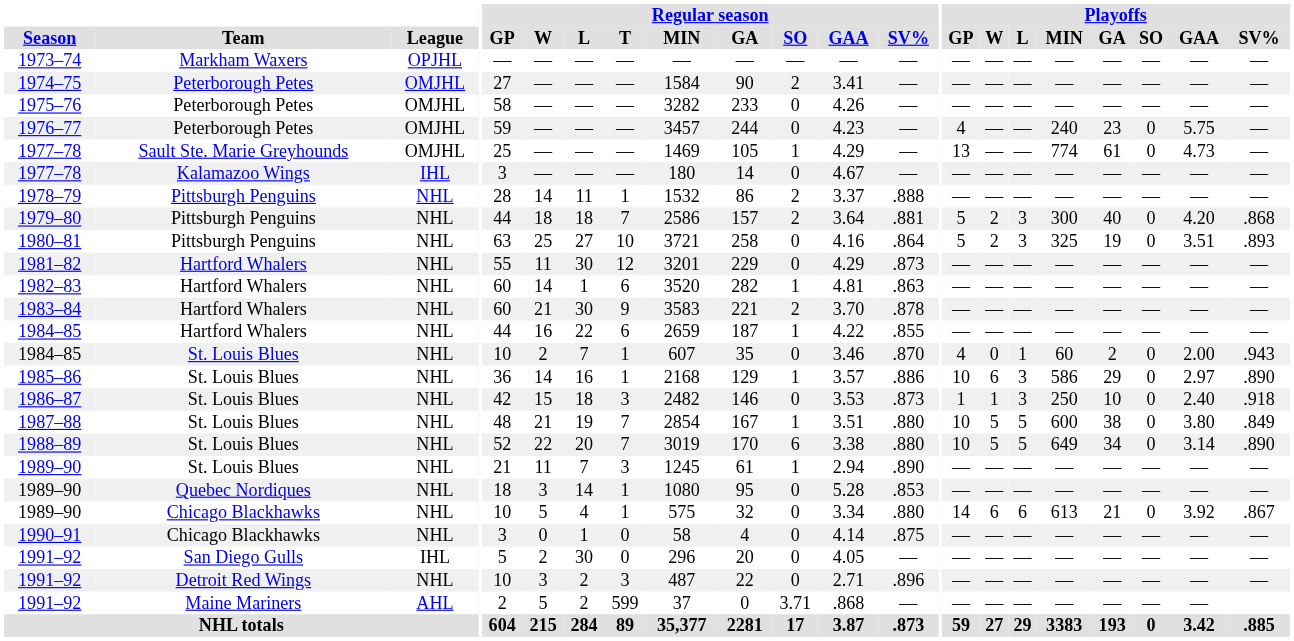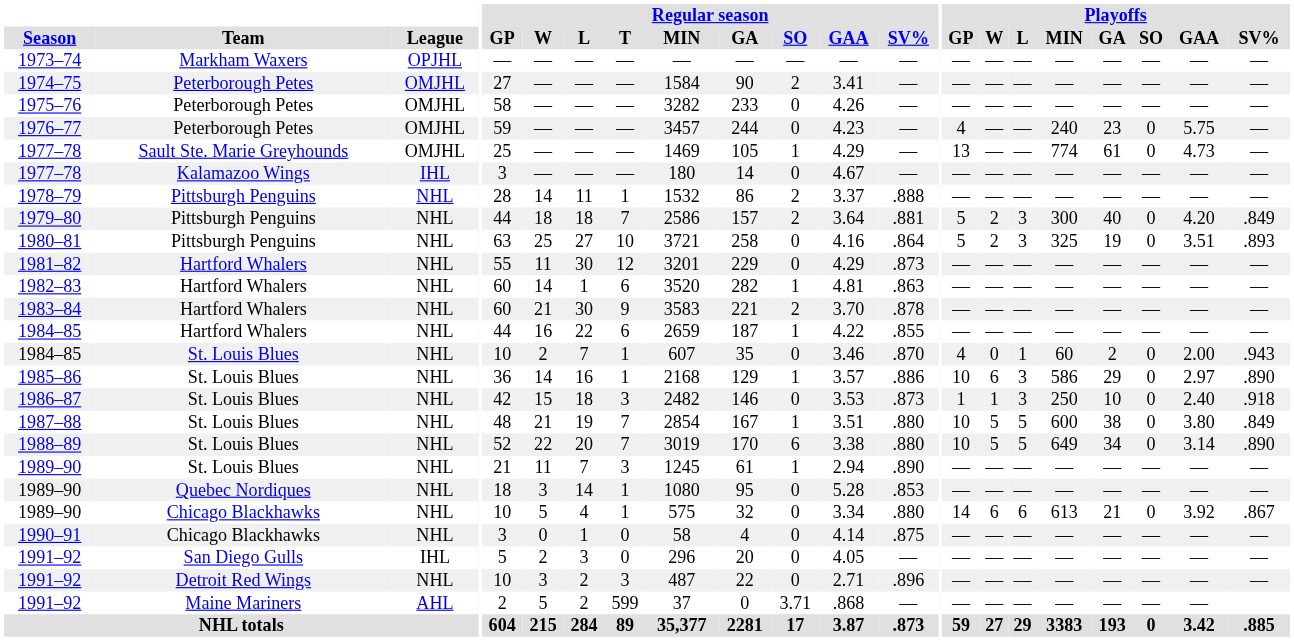 <table border="0" cellpadding="1" cellspacing="0" style="width:90%; text-align:center;">
 <tr bgcolor="#e0e0e0">
 <th colspan="3" bgcolor="#ffffff"></th>
 <th rowspan="99" bgcolor="#ffffff"></th>
 <th colspan="9" bgcolor="#e0e0e0"><a href='#'>Regular season</a></th>
 <th rowspan="99" bgcolor="#ffffff"></th>
 <th colspan="8" bgcolor="#e0e0e0"><a href='#'>Playoffs</a></th>
 </tr>
 <tr bgcolor="#e0e0e0">
 <th><a href='#'>Season</a></th>
 <th>Team</th>
 <th>League</th>
 <th>GP</th>
 <th>W</th>
 <th>L</th>
 <th>T</th>
 <th>MIN</th>
 <th>GA</th>
 <th><a href='#'>SO</a></th>
 <th><a href='#'>GAA</a></th>
 <th><a href='#'>SV%</a></th>
 <th>GP</th>
 <th>W</th>
 <th>L</th>
 <th>MIN</th>
 <th>GA</th>
 <th>SO</th>
 <th>GAA</th>
 <th>SV%</th>
 </tr>
 <tr>
 <td><a href='#'>1973–74</a></td>
 <td><a href='#'>Markham Waxers</a></td>
 <td><a href='#'>OPJHL</a></td>
 <td>—</td>
 <td>—</td>
 <td>—</td>
 <td>—</td>
 <td>—</td>
 <td>—</td>
 <td>—</td>
 <td>—</td>
 <td>—</td>
 <td>—</td>
 <td>—</td>
 <td>—</td>
 <td>—</td>
 <td>—</td>
 <td>—</td>
 <td>—</td>
 <td>—</td>
 </tr>
 <tr bgcolor="#f0f0f0">
 <td><a href='#'>1974–75</a></td>
 <td><a href='#'>Peterborough Petes</a></td>
 <td><a href='#'>OMJHL</a></td>
 <td>27</td>
 <td>—</td>
 <td>—</td>
 <td>—</td>
 <td>1584</td>
 <td>90</td>
 <td>2</td>
 <td>3.41</td>
 <td>—</td>
 <td>—</td>
 <td>—</td>
 <td>—</td>
 <td>—</td>
 <td>—</td>
 <td>—</td>
 <td>—</td>
 <td>—</td>
 </tr>
 <tr>
 <td><a href='#'>1975–76</a></td>
 <td>Peterborough Petes</td>
 <td>OMJHL</td>
 <td>58</td>
 <td>—</td>
 <td>—</td>
 <td>—</td>
 <td>3282</td>
 <td>233</td>
 <td>0</td>
 <td>4.26</td>
 <td>—</td>
 <td>—</td>
 <td>—</td>
 <td>—</td>
 <td>—</td>
 <td>—</td>
 <td>—</td>
 <td>—</td>
 <td>—</td>
 </tr>
 <tr bgcolor="#f0f0f0">
 <td><a href='#'>1976–77</a></td>
 <td>Peterborough Petes</td>
 <td>OMJHL</td>
 <td>59</td>
 <td>—</td>
 <td>—</td>
 <td>—</td>
 <td>3457</td>
 <td>244</td>
 <td>0</td>
 <td>4.23</td>
 <td>—</td>
 <td>4</td>
 <td>—</td>
 <td>—</td>
 <td>240</td>
 <td>23</td>
 <td>0</td>
 <td>5.75</td>
 <td>—</td>
 </tr>
 <tr>
 <td><a href='#'>1977–78</a></td>
 <td><a href='#'>Sault Ste. Marie Greyhounds</a></td>
 <td>OMJHL</td>
 <td>25</td>
 <td>—</td>
 <td>—</td>
 <td>—</td>
 <td>1469</td>
 <td>105</td>
 <td>1</td>
 <td>4.29</td>
 <td>—</td>
 <td>13</td>
 <td>—</td>
 <td>—</td>
 <td>774</td>
 <td>61</td>
 <td>0</td>
 <td>4.73</td>
 <td>—</td>
 </tr>
 <tr bgcolor="#f0f0f0">
 <td><a href='#'>1977–78</a></td>
 <td><a href='#'>Kalamazoo Wings</a></td>
 <td><a href='#'>IHL</a></td>
 <td>3</td>
 <td>—</td>
 <td>—</td>
 <td>—</td>
 <td>180</td>
 <td>14</td>
 <td>0</td>
 <td>4.67</td>
 <td>—</td>
 <td>—</td>
 <td>—</td>
 <td>—</td>
 <td>—</td>
 <td>—</td>
 <td>—</td>
 <td>—</td>
 <td>—</td>
 </tr>
 <tr>
 <td><a href='#'>1978–79</a></td>
 <td><a href='#'>Pittsburgh Penguins</a></td>
 <td><a href='#'>NHL</a></td>
 <td>28</td>
 <td>14</td>
 <td>11</td>
 <td>1</td>
 <td>1532</td>
 <td>86</td>
 <td>2</td>
 <td>3.37</td>
 <td>.888</td>
 <td>—</td>
 <td>—</td>
 <td>—</td>
 <td>—</td>
 <td>—</td>
 <td>—</td>
 <td>—</td>
 <td>—</td>
 </tr>
 <tr bgcolor="#f0f0f0">
 <td><a href='#'>1979–80</a></td>
 <td>Pittsburgh Penguins</td>
 <td>NHL</td>
 <td>44</td>
 <td>18</td>
 <td>18</td>
 <td>7</td>
 <td>2586</td>
 <td>157</td>
 <td>2</td>
 <td>3.64</td>
 <td>.881</td>
 <td>5</td>
 <td>2</td>
 <td>3</td>
 <td>300</td>
 <td>40</td>
 <td>0</td>
 <td>4.20</td>
-<td>.868</td>
+<td>.849</td>
 </tr>
 <tr>
 <td><a href='#'>1980–81</a></td>
 <td>Pittsburgh Penguins</td>
 <td>NHL</td>
 <td>63</td>
 <td>25</td>
 <td>27</td>
 <td>10</td>
 <td>3721</td>
 <td>258</td>
 <td>0</td>
 <td>4.16</td>
 <td>.864</td>
 <td>5</td>
 <td>2</td>
 <td>3</td>
 <td>325</td>
 <td>19</td>
 <td>0</td>
 <td>3.51</td>
 <td>.893</td>
 </tr>
 <tr bgcolor="#f0f0f0">
 <td><a href='#'>1981–82</a></td>
 <td><a href='#'>Hartford Whalers</a></td>
 <td>NHL</td>
 <td>55</td>
 <td>11</td>
 <td>30</td>
 <td>12</td>
 <td>3201</td>
 <td>229</td>
 <td>0</td>
 <td>4.29</td>
 <td>.873</td>
 <td>—</td>
 <td>—</td>
 <td>—</td>
 <td>—</td>
 <td>—</td>
 <td>—</td>
 <td>—</td>
 <td>—</td>
 </tr>
 <tr>
 <td><a href='#'>1982–83</a></td>
 <td>Hartford Whalers</td>
 <td>NHL</td>
 <td>60</td>
 <td>14</td>
 <td>1</td>
 <td>6</td>
 <td>3520</td>
 <td>282</td>
 <td>1</td>
 <td>4.81</td>
 <td>.863</td>
 <td>—</td>
 <td>—</td>
 <td>—</td>
 <td>—</td>
 <td>—</td>
 <td>—</td>
 <td>—</td>
 <td>—</td>
 </tr>
 <tr bgcolor="#f0f0f0">
 <td><a href='#'>1983–84</a></td>
 <td>Hartford Whalers</td>
 <td>NHL</td>
 <td>60</td>
 <td>21</td>
 <td>30</td>
 <td>9</td>
 <td>3583</td>
 <td>221</td>
 <td>2</td>
 <td>3.70</td>
 <td>.878</td>
 <td>—</td>
 <td>—</td>
 <td>—</td>
 <td>—</td>
 <td>—</td>
 <td>—</td>
 <td>—</td>
 <td>—</td>
 </tr>
 <tr>
 <td><a href='#'>1984–85</a></td>
 <td>Hartford Whalers</td>
 <td>NHL</td>
 <td>44</td>
 <td>16</td>
 <td>22</td>
 <td>6</td>
 <td>2659</td>
 <td>187</td>
 <td>1</td>
 <td>4.22</td>
 <td>.855</td>
 <td>—</td>
 <td>—</td>
 <td>—</td>
 <td>—</td>
 <td>—</td>
 <td>—</td>
 <td>—</td>
 <td>—</td>
 </tr>
 <tr bgcolor="#f0f0f0">
 <td>1984–85</td>
 <td><a href='#'>St. Louis Blues</a></td>
 <td>NHL</td>
 <td>10</td>
 <td>2</td>
 <td>7</td>
 <td>1</td>
 <td>607</td>
 <td>35</td>
 <td>0</td>
 <td>3.46</td>
 <td>.870</td>
 <td>4</td>
 <td>0</td>
 <td>1</td>
 <td>60</td>
 <td>2</td>
 <td>0</td>
 <td>2.00</td>
 <td>.943</td>
 </tr>
 <tr>
 <td><a href='#'>1985–86</a></td>
 <td>St. Louis Blues</td>
 <td>NHL</td>
 <td>36</td>
 <td>14</td>
 <td>16</td>
 <td>1</td>
 <td>2168</td>
 <td>129</td>
 <td>1</td>
 <td>3.57</td>
 <td>.886</td>
 <td>10</td>
 <td>6</td>
 <td>3</td>
 <td>586</td>
 <td>29</td>
 <td>0</td>
 <td>2.97</td>
 <td>.890</td>
 </tr>
 <tr bgcolor="#f0f0f0">
 <td><a href='#'>1986–87</a></td>
 <td>St. Louis Blues</td>
 <td>NHL</td>
 <td>42</td>
 <td>15</td>
 <td>18</td>
 <td>3</td>
 <td>2482</td>
 <td>146</td>
 <td>0</td>
 <td>3.53</td>
 <td>.873</td>
 <td>1</td>
 <td>1</td>
 <td>3</td>
 <td>250</td>
 <td>10</td>
 <td>0</td>
 <td>2.40</td>
 <td>.918</td>
 </tr>
 <tr>
 <td><a href='#'>1987–88</a></td>
 <td>St. Louis Blues</td>
 <td>NHL</td>
 <td>48</td>
 <td>21</td>
 <td>19</td>
 <td>7</td>
 <td>2854</td>
 <td>167</td>
 <td>1</td>
 <td>3.51</td>
 <td>.880</td>
 <td>10</td>
 <td>5</td>
 <td>5</td>
 <td>600</td>
 <td>38</td>
 <td>0</td>
 <td>3.80</td>
 <td>.849</td>
 </tr>
 <tr bgcolor="#f0f0f0">
 <td><a href='#'>1988–89</a></td>
 <td>St. Louis Blues</td>
 <td>NHL</td>
 <td>52</td>
 <td>22</td>
 <td>20</td>
 <td>7</td>
 <td>3019</td>
 <td>170</td>
 <td>6</td>
 <td>3.38</td>
 <td>.880</td>
 <td>10</td>
 <td>5</td>
 <td>5</td>
 <td>649</td>
 <td>34</td>
 <td>0</td>
 <td>3.14</td>
 <td>.890</td>
 </tr>
 <tr>
 <td><a href='#'>1989–90</a></td>
 <td>St. Louis Blues</td>
 <td>NHL</td>
 <td>21</td>
 <td>11</td>
 <td>7</td>
 <td>3</td>
 <td>1245</td>
 <td>61</td>
 <td>1</td>
 <td>2.94</td>
 <td>.890</td>
 <td>—</td>
 <td>—</td>
 <td>—</td>
 <td>—</td>
 <td>—</td>
 <td>—</td>
 <td>—</td>
 <td>—</td>
 </tr>
 <tr bgcolor="#f0f0f0">
 <td>1989–90</td>
 <td><a href='#'>Quebec Nordiques</a></td>
 <td>NHL</td>
 <td>18</td>
 <td>3</td>
 <td>14</td>
 <td>1</td>
 <td>1080</td>
 <td>95</td>
 <td>0</td>
 <td>5.28</td>
 <td>.853</td>
 <td>—</td>
 <td>—</td>
 <td>—</td>
 <td>—</td>
 <td>—</td>
 <td>—</td>
 <td>—</td>
 <td>—</td>
 </tr>
 <tr>
 <td>1989–90</td>
 <td><a href='#'>Chicago Blackhawks</a></td>
 <td>NHL</td>
 <td>10</td>
 <td>5</td>
 <td>4</td>
 <td>1</td>
 <td>575</td>
 <td>32</td>
 <td>0</td>
 <td>3.34</td>
 <td>.880</td>
 <td>14</td>
 <td>6</td>
 <td>6</td>
 <td>613</td>
 <td>21</td>
 <td>0</td>
 <td>3.92</td>
 <td>.867</td>
 </tr>
 <tr bgcolor="#f0f0f0">
 <td><a href='#'>1990–91</a></td>
 <td>Chicago Blackhawks</td>
 <td>NHL</td>
 <td>3</td>
 <td>0</td>
 <td>1</td>
 <td>0</td>
 <td>58</td>
 <td>4</td>
 <td>0</td>
 <td>4.14</td>
 <td>.875</td>
 <td>—</td>
 <td>—</td>
 <td>—</td>
 <td>—</td>
 <td>—</td>
 <td>—</td>
 <td>—</td>
 <td>—</td>
 </tr>
 <tr>
 <td><a href='#'>1991–92</a></td>
 <td><a href='#'>San Diego Gulls</a></td>
 <td>IHL</td>
 <td>5</td>
 <td>2</td>
-<td>30</td>
+<td>3</td>
 <td>0</td>
 <td>296</td>
 <td>20</td>
 <td>0</td>
 <td>4.05</td>
 <td>—</td>
 <td>—</td>
 <td>—</td>
 <td>—</td>
 <td>—</td>
 <td>—</td>
 <td>—</td>
 <td>—</td>
 <td>—</td>
 </tr>
 <tr bgcolor="#f0f0f0">
 <td><a href='#'>1991–92</a></td>
 <td><a href='#'>Detroit Red Wings</a></td>
 <td>NHL</td>
 <td>10</td>
 <td>3</td>
 <td>2</td>
 <td>3</td>
 <td>487</td>
 <td>22</td>
 <td>0</td>
 <td>2.71</td>
 <td>.896</td>
 <td>—</td>
 <td>—</td>
 <td>—</td>
 <td>—</td>
 <td>—</td>
 <td>—</td>
 <td>—</td>
 <td>—</td>
 </tr>
 <tr>
 <td><a href='#'>1991–92</a></td>
 <td><a href='#'>Maine Mariners</a></td>
 <td><a href='#'>AHL</a></td>
 <td 11>2</td>
 <td>5</td>
 <td>2</td>
 <td>599</td>
 <td>37</td>
 <td>0</td>
 <td>3.71</td>
 <td>.868</td>
 <td>—</td>
 <td>—</td>
 <td>—</td>
 <td>—</td>
 <td>—</td>
 <td>—</td>
 <td>—</td>
 <td>—</td>
 </tr>
 <tr bgcolor="#e0e0e0">
 <th colspan=3>NHL totals</th>
 <th>604</th>
 <th>215</th>
 <th>284</th>
 <th>89</th>
 <th>35,377</th>
 <th>2281</th>
 <th>17</th>
 <th>3.87</th>
 <th>.873</th>
 <th>59</th>
 <th>27</th>
 <th>29</th>
 <th>3383</th>
 <th>193</th>
 <th>0</th>
 <th>3.42</th>
 <th>.885</th>
 </tr>
 </table>
